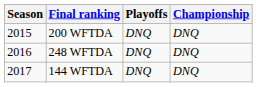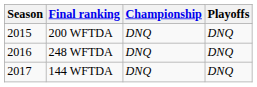 <table class="wikitable sortable">
 <tr>
 <th>Season</th>
 <th><a href='#'>Final ranking</a></th>
+<th><a href='#'>Championship</a></th>
 <th>Playoffs</th>
-<th><a href='#'>Championship</a></th>
 </tr>
 <tr>
 <td>2015</td>
 <td>200 WFTDA</td>
 <td><em>DNQ</em></td>
 <td><em>DNQ</em></td>
 </tr>
 <tr>
 <td>2016</td>
 <td>248 WFTDA</td>
 <td><em>DNQ</em></td>
 <td><em>DNQ</em></td>
 </tr>
 <tr>
 <td>2017</td>
 <td>144 WFTDA</td>
 <td><em>DNQ</em></td>
 <td><em>DNQ</em></td>
 </tr>
 </table>
